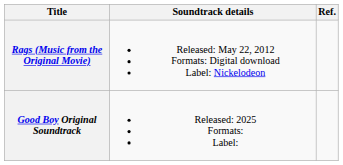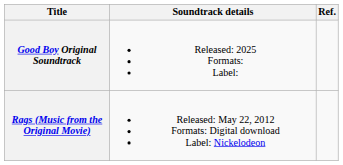 <table class="wikitable plainrowheaders" style="text-align:center;">
 <tr>
 <th scope="col" style="width:10em;">Title</th>
 <th scope="col" style="width:20em;">Soundtrack details</th>
 <th>Ref.</th>
 </tr>
 <tr>
+<th><em><a href='#'>Good Boy</a> Original Soundtrack</em></th>
+<td><br><ul><li>Released: 2025</li><li>Formats:</li><li>Label:</li></ul></td>
+<td></td>
+</tr>
+<tr>
 <th scope="row"><em><a href='#'>Rags (Music from the Original Movie)</a></em></th>
 <td><br><ul><li>Released: May 22, 2012</li><li>Formats: Digital download</li><li>Label: <a href='#'>Nickelodeon</a></li></ul></td>
 <td></td>
 </tr>
-<tr>
-<th><em><a href='#'>Good Boy</a> Original Soundtrack</em></th>
-<td><br><ul><li>Released: 2025</li><li>Formats:</li><li>Label:</li></ul></td>
-<td></td>
-</tr>
 </table>
